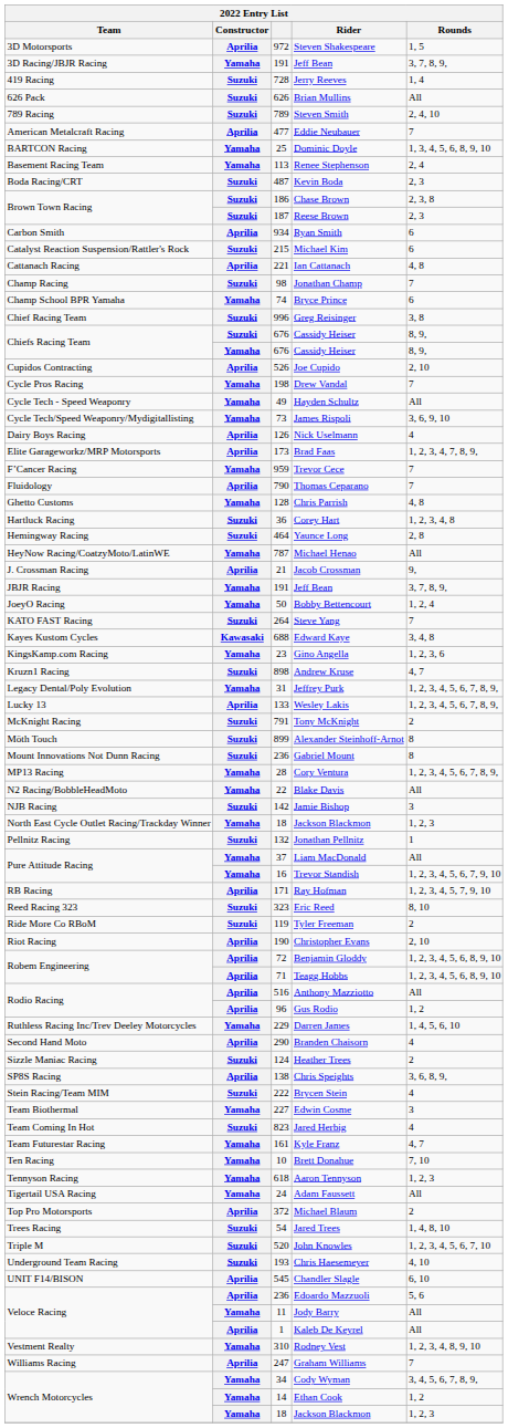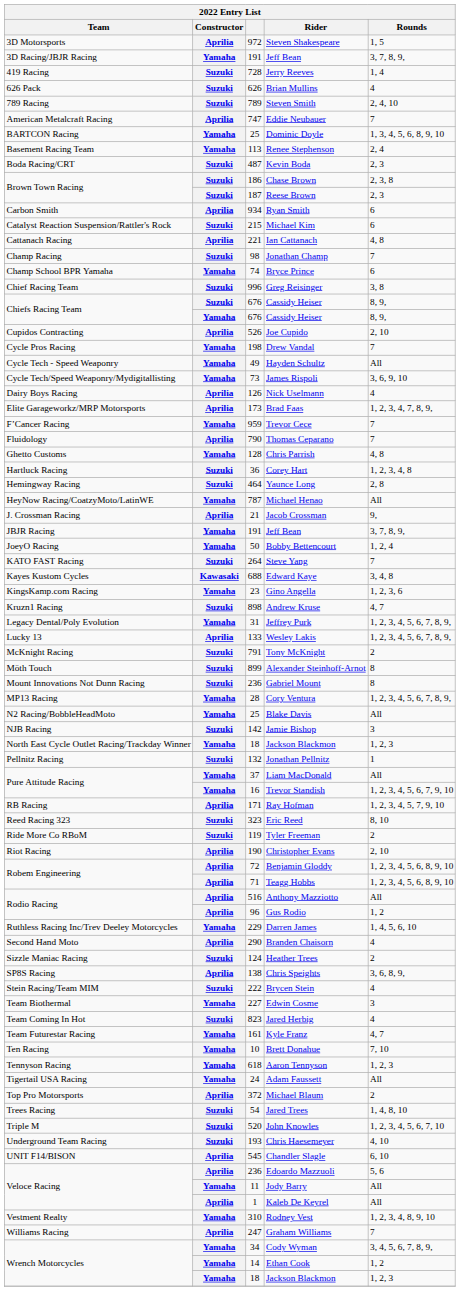 <table class="wikitable" style="font-size: 85%;">
 <tr>
 <th colspan=5>2022 Entry List</th>
 </tr>
 <tr>
 <th>Team</th>
 <th>Constructor</th>
 <th></th>
 <th>Rider</th>
 <th>Rounds</th>
 </tr>
 <tr>
 <td>3D Motorsports</td>
 <th><a href='#'>Aprilia</a></th>
 <td align=center>972</td>
 <td> <a href='#'>Steven Shakespeare</a></td>
 <td>1, 5</td>
 </tr>
 <tr>
 <td>3D Racing/JBJR Racing</td>
 <th><a href='#'>Yamaha</a></th>
 <td align=center>191</td>
 <td> <a href='#'>Jeff Bean</a></td>
 <td>3, 7, 8, 9,</td>
 </tr>
 <tr>
 <td>419 Racing</td>
 <th><a href='#'>Suzuki</a></th>
 <td align=center>728</td>
 <td> <a href='#'>Jerry Reeves</a></td>
 <td>1, 4</td>
 </tr>
 <tr>
 <td>626 Pack</td>
 <th><a href='#'>Suzuki</a></th>
 <td align=center>626</td>
 <td> <a href='#'>Brian Mullins</a></td>
-<td>All</td>
+<td>4</td>
 </tr>
 <tr>
 <td>789 Racing</td>
 <th><a href='#'>Suzuki</a></th>
 <td align=center>789</td>
 <td> <a href='#'>Steven Smith</a></td>
 <td>2, 4, 10</td>
 </tr>
 <tr>
 <td>American Metalcraft Racing</td>
 <th><a href='#'>Aprilia</a></th>
-<td align=center>477</td>
+<td align=center>747</td>
 <td> <a href='#'>Eddie Neubauer</a></td>
 <td>7</td>
 </tr>
 <tr>
 <td>BARTCON Racing</td>
 <th><a href='#'>Yamaha</a></th>
 <td align=center>25</td>
 <td> <a href='#'>Dominic Doyle</a></td>
 <td>1, 3, 4, 5, 6, 8, 9, 10</td>
 </tr>
 <tr>
 <td>Basement Racing Team</td>
 <th><a href='#'>Yamaha</a></th>
 <td align=center>113</td>
 <td> <a href='#'>Renee Stephenson</a></td>
 <td>2, 4</td>
 </tr>
 <tr>
 <td>Boda Racing/CRT</td>
 <th><a href='#'>Suzuki</a></th>
 <td align=center>487</td>
 <td> <a href='#'>Kevin Boda</a></td>
 <td>2, 3</td>
 </tr>
 <tr>
 <td rowspan=2>Brown Town Racing</td>
 <th><a href='#'>Suzuki</a></th>
 <td align=center>186</td>
 <td> <a href='#'>Chase Brown</a></td>
 <td>2, 3, 8</td>
 </tr>
 <tr>
 <th><a href='#'>Suzuki</a></th>
 <td align=center>187</td>
 <td> <a href='#'>Reese Brown</a></td>
 <td>2, 3</td>
 </tr>
 <tr>
 <td>Carbon Smith</td>
 <th><a href='#'>Aprilia</a></th>
 <td align=center>934</td>
 <td> <a href='#'>Ryan Smith</a></td>
 <td>6</td>
 </tr>
 <tr>
 <td>Catalyst Reaction Suspension/Rattler's Rock</td>
 <th><a href='#'>Suzuki</a></th>
 <td align=center>215</td>
 <td> <a href='#'>Michael Kim</a></td>
 <td>6</td>
 </tr>
 <tr>
 <td>Cattanach Racing</td>
 <th><a href='#'>Aprilia</a></th>
 <td align=center>221</td>
 <td> <a href='#'>Ian Cattanach</a></td>
 <td>4, 8</td>
 </tr>
 <tr>
 <td>Champ Racing</td>
 <th><a href='#'>Suzuki</a></th>
 <td align=center>98</td>
 <td> <a href='#'>Jonathan Champ</a></td>
 <td>7</td>
 </tr>
 <tr>
 <td>Champ School BPR Yamaha</td>
 <th><a href='#'>Yamaha</a></th>
 <td align=center>74</td>
 <td> <a href='#'>Bryce Prince</a></td>
 <td>6</td>
 </tr>
 <tr>
 <td>Chief Racing Team</td>
 <th><a href='#'>Suzuki</a></th>
 <td align=center>996</td>
 <td> <a href='#'>Greg Reisinger</a></td>
 <td>3, 8</td>
 </tr>
 <tr>
 <td rowspan=2>Chiefs Racing Team</td>
 <th><a href='#'>Suzuki</a></th>
 <td align=center>676</td>
 <td> <a href='#'>Cassidy Heiser</a></td>
 <td>8, 9,</td>
 </tr>
 <tr>
 <th><a href='#'>Yamaha</a></th>
 <td align=center>676</td>
 <td> <a href='#'>Cassidy Heiser</a></td>
 <td>8, 9,</td>
 </tr>
 <tr>
 <td>Cupidos Contracting</td>
 <th><a href='#'>Aprilia</a></th>
 <td align=center>526</td>
 <td> <a href='#'>Joe Cupido</a></td>
 <td>2, 10</td>
 </tr>
 <tr>
 <td>Cycle Pros Racing</td>
 <th><a href='#'>Yamaha</a></th>
 <td align=center>198</td>
 <td> <a href='#'>Drew Vandal</a></td>
 <td>7</td>
 </tr>
 <tr>
 <td>Cycle Tech - Speed Weaponry</td>
 <th><a href='#'>Yamaha</a></th>
 <td align=center>49</td>
 <td> <a href='#'>Hayden Schultz</a></td>
 <td>All</td>
 </tr>
 <tr>
 <td>Cycle Tech/Speed Weaponry/Mydigitallisting</td>
 <th><a href='#'>Yamaha</a></th>
 <td align=center>73</td>
 <td> <a href='#'>James Rispoli</a></td>
 <td>3, 6, 9, 10</td>
 </tr>
 <tr>
 <td>Dairy Boys Racing</td>
 <th><a href='#'>Aprilia</a></th>
 <td align=center>126</td>
 <td> <a href='#'>Nick Uselmann</a></td>
 <td>4</td>
 </tr>
 <tr>
 <td>Elite Garageworkz/MRP Motorsports</td>
 <th><a href='#'>Aprilia</a></th>
 <td align=center>173</td>
 <td> <a href='#'>Brad Faas</a></td>
 <td>1, 2, 3, 4, 7, 8, 9,</td>
 </tr>
 <tr>
 <td>F’Cancer Racing</td>
 <th><a href='#'>Yamaha</a></th>
 <td align=center>959</td>
 <td> <a href='#'>Trevor Cece</a></td>
 <td>7</td>
 </tr>
 <tr>
 <td>Fluidology</td>
 <th><a href='#'>Aprilia</a></th>
 <td align=center>790</td>
 <td> <a href='#'>Thomas Ceparano</a></td>
 <td>7</td>
 </tr>
 <tr>
 <td>Ghetto Customs</td>
 <th><a href='#'>Yamaha</a></th>
 <td align=center>128</td>
 <td> <a href='#'>Chris Parrish</a></td>
 <td>4, 8</td>
 </tr>
 <tr>
 <td>Hartluck Racing</td>
 <th><a href='#'>Suzuki</a></th>
 <td align=center>36</td>
 <td> <a href='#'>Corey Hart</a></td>
 <td>1, 2, 3, 4, 8</td>
 </tr>
 <tr>
 <td>Hemingway Racing</td>
 <th><a href='#'>Suzuki</a></th>
 <td align=center>464</td>
 <td> <a href='#'>Yaunce Long</a></td>
 <td>2, 8</td>
 </tr>
 <tr>
 <td>HeyNow Racing/CoatzyMoto/LatinWE</td>
 <th><a href='#'>Yamaha</a></th>
 <td align=center>787</td>
 <td> <a href='#'>Michael Henao</a></td>
 <td>All</td>
 </tr>
 <tr>
 <td>J. Crossman Racing</td>
 <th><a href='#'>Aprilia</a></th>
 <td align=center>21</td>
 <td> <a href='#'>Jacob Crossman</a></td>
 <td>9,</td>
 </tr>
 <tr>
 <td>JBJR Racing</td>
 <th><a href='#'>Yamaha</a></th>
 <td align=center>191</td>
 <td> <a href='#'>Jeff Bean</a></td>
 <td>3, 7, 8, 9,</td>
 </tr>
 <tr>
 <td>JoeyO Racing</td>
 <th><a href='#'>Yamaha</a></th>
 <td align=center>50</td>
 <td> <a href='#'>Bobby Bettencourt</a></td>
 <td>1, 2, 4</td>
 </tr>
 <tr>
 <td>KATO FAST Racing</td>
 <th><a href='#'>Suzuki</a></th>
 <td align=center>264</td>
 <td> <a href='#'>Steve Yang</a></td>
 <td>7</td>
 </tr>
 <tr>
 <td>Kayes Kustom Cycles</td>
 <th><a href='#'>Kawasaki</a></th>
 <td align=center>688</td>
 <td> <a href='#'>Edward Kaye</a></td>
 <td>3, 4, 8</td>
 </tr>
 <tr>
 <td>KingsKamp.com Racing</td>
 <th><a href='#'>Yamaha</a></th>
 <td align=center>23</td>
 <td> <a href='#'>Gino Angella</a></td>
 <td>1, 2, 3, 6</td>
 </tr>
 <tr>
 <td>Kruzn1 Racing</td>
 <th><a href='#'>Suzuki</a></th>
 <td align=center>898</td>
 <td> <a href='#'>Andrew Kruse</a></td>
 <td>4, 7</td>
 </tr>
 <tr>
 <td>Legacy Dental/Poly Evolution</td>
 <th><a href='#'>Yamaha</a></th>
 <td align=center>31</td>
 <td> <a href='#'>Jeffrey Purk</a></td>
 <td>1, 2, 3, 4, 5, 6, 7, 8, 9,</td>
 </tr>
 <tr>
 <td>Lucky 13</td>
 <th><a href='#'>Aprilia</a></th>
 <td align=center>133</td>
 <td> <a href='#'>Wesley Lakis</a></td>
 <td>1, 2, 3, 4, 5, 6, 7, 8, 9,</td>
 </tr>
 <tr>
 <td>McKnight Racing</td>
 <th><a href='#'>Suzuki</a></th>
 <td align=center>791</td>
 <td> <a href='#'>Tony McKnight</a></td>
 <td>2</td>
 </tr>
 <tr>
 <td>Möth Touch</td>
 <th><a href='#'>Suzuki</a></th>
 <td align=center>899</td>
 <td> <a href='#'>Alexander Steinhoff-Arnot</a></td>
 <td>8</td>
 </tr>
 <tr>
 <td>Mount Innovations Not Dunn Racing</td>
 <th><a href='#'>Suzuki</a></th>
 <td align=center>236</td>
 <td> <a href='#'>Gabriel Mount</a></td>
 <td>8</td>
 </tr>
 <tr>
 <td>MP13 Racing</td>
 <th><a href='#'>Yamaha</a></th>
 <td align=center>28</td>
 <td> <a href='#'>Cory Ventura</a></td>
 <td>1, 2, 3, 4, 5, 6, 7, 8, 9,</td>
 </tr>
 <tr>
 <td>N2 Racing/BobbleHeadMoto</td>
 <th><a href='#'>Yamaha</a></th>
-<td align=center>22</td>
+<td align=center>25</td>
 <td> <a href='#'>Blake Davis</a></td>
 <td>All</td>
 </tr>
 <tr>
 <td>NJB Racing</td>
 <th><a href='#'>Suzuki</a></th>
 <td align=center>142</td>
 <td> <a href='#'>Jamie Bishop</a></td>
 <td>3</td>
 </tr>
 <tr>
 <td>North East Cycle Outlet Racing/Trackday Winner</td>
 <th><a href='#'>Yamaha</a></th>
 <td align=center>18</td>
 <td> <a href='#'>Jackson Blackmon</a></td>
 <td>1, 2, 3</td>
 </tr>
 <tr>
 <td>Pellnitz Racing</td>
 <th><a href='#'>Suzuki</a></th>
 <td align=center>132</td>
 <td> <a href='#'>Jonathan Pellnitz</a></td>
 <td>1</td>
 </tr>
 <tr>
 <td rowspan=2>Pure Attitude Racing</td>
 <th><a href='#'>Yamaha</a></th>
 <td align=center>37</td>
 <td> <a href='#'>Liam MacDonald</a></td>
 <td>All</td>
 </tr>
 <tr>
 <th><a href='#'>Yamaha</a></th>
 <td align=center>16</td>
 <td> <a href='#'>Trevor Standish</a></td>
 <td>1, 2, 3, 4, 5, 6, 7, 9, 10</td>
 </tr>
 <tr>
 <td>RB Racing</td>
 <th><a href='#'>Aprilia</a></th>
 <td align=center>171</td>
 <td> <a href='#'>Ray Hofman</a></td>
 <td>1, 2, 3, 4, 5, 7, 9, 10</td>
 </tr>
 <tr>
 <td>Reed Racing 323</td>
 <th><a href='#'>Suzuki</a></th>
 <td align=center>323</td>
 <td> <a href='#'>Eric Reed</a></td>
 <td>8, 10</td>
 </tr>
 <tr>
 <td>Ride More Co RBoM</td>
 <th><a href='#'>Suzuki</a></th>
 <td align=center>119</td>
 <td> <a href='#'>Tyler Freeman</a></td>
 <td>2</td>
 </tr>
 <tr>
 <td>Riot Racing</td>
 <th><a href='#'>Aprilia</a></th>
 <td align=center>190</td>
 <td> <a href='#'>Christopher Evans</a></td>
 <td>2, 10</td>
 </tr>
 <tr>
 <td rowspan=2>Robem Engineering</td>
 <th><a href='#'>Aprilia</a></th>
 <td align=center>72</td>
 <td> <a href='#'>Benjamin Gloddy</a></td>
 <td>1, 2, 3, 4, 5, 6, 8, 9, 10</td>
 </tr>
 <tr>
 <th><a href='#'>Aprilia</a></th>
 <td align=center>71</td>
 <td> <a href='#'>Teagg Hobbs</a></td>
 <td>1, 2, 3, 4, 5, 6, 8, 9, 10</td>
 </tr>
 <tr>
 <td rowspan=2>Rodio Racing</td>
 <th><a href='#'>Aprilia</a></th>
 <td align=center>516</td>
 <td> <a href='#'>Anthony Mazziotto</a></td>
 <td>All</td>
 </tr>
 <tr>
 <th><a href='#'>Aprilia</a></th>
 <td align=center>96</td>
 <td> <a href='#'>Gus Rodio</a></td>
 <td>1, 2</td>
 </tr>
 <tr>
 <td>Ruthless Racing Inc/Trev Deeley Motorcycles</td>
 <th><a href='#'>Yamaha</a></th>
 <td align=center>229</td>
 <td> <a href='#'>Darren James</a></td>
 <td>1, 4, 5, 6, 10</td>
 </tr>
 <tr>
 <td>Second Hand Moto</td>
 <th><a href='#'>Aprilia</a></th>
 <td align=center>290</td>
 <td> <a href='#'>Branden Chaisorn</a></td>
 <td>4</td>
 </tr>
 <tr>
 <td>Sizzle Maniac Racing</td>
 <th><a href='#'>Suzuki</a></th>
 <td align=center>124</td>
 <td> <a href='#'>Heather Trees</a></td>
 <td>2</td>
 </tr>
 <tr>
 <td>SP8S Racing</td>
 <th><a href='#'>Aprilia</a></th>
 <td align=center>138</td>
 <td> <a href='#'>Chris Speights</a></td>
 <td>3, 6, 8, 9,</td>
 </tr>
 <tr>
 <td>Stein Racing/Team MIM</td>
 <th><a href='#'>Suzuki</a></th>
 <td align=center>222</td>
 <td> <a href='#'>Brycen Stein</a></td>
 <td>4</td>
 </tr>
 <tr>
 <td>Team Biothermal</td>
 <th><a href='#'>Yamaha</a></th>
 <td align=center>227</td>
 <td> <a href='#'>Edwin Cosme</a></td>
 <td>3</td>
 </tr>
 <tr>
 <td>Team Coming In Hot</td>
 <th><a href='#'>Suzuki</a></th>
 <td align=center>823</td>
 <td> <a href='#'>Jared Herbig</a></td>
 <td>4</td>
 </tr>
 <tr>
 <td>Team Futurestar Racing</td>
 <th><a href='#'>Yamaha</a></th>
 <td align=center>161</td>
 <td> <a href='#'>Kyle Franz</a></td>
 <td>4, 7</td>
 </tr>
 <tr>
 <td>Ten Racing</td>
 <th><a href='#'>Yamaha</a></th>
 <td align=center>10</td>
 <td> <a href='#'>Brett Donahue</a></td>
 <td>7, 10</td>
 </tr>
 <tr>
 <td>Tennyson Racing</td>
 <th><a href='#'>Yamaha</a></th>
 <td align=center>618</td>
 <td> <a href='#'>Aaron Tennyson</a></td>
 <td>1, 2, 3</td>
 </tr>
 <tr>
 <td>Tigertail USA Racing</td>
 <th><a href='#'>Yamaha</a></th>
 <td align=center>24</td>
 <td> <a href='#'>Adam Faussett</a></td>
 <td>All</td>
 </tr>
 <tr>
 <td>Top Pro Motorsports</td>
 <th><a href='#'>Aprilia</a></th>
 <td align=center>372</td>
 <td> <a href='#'>Michael Blaum</a></td>
 <td>2</td>
 </tr>
 <tr>
 <td>Trees Racing</td>
 <th><a href='#'>Suzuki</a></th>
 <td align=center>54</td>
 <td> <a href='#'>Jared Trees</a></td>
 <td>1, 4, 8, 10</td>
 </tr>
 <tr>
 <td>Triple M</td>
 <th><a href='#'>Suzuki</a></th>
 <td align=center>520</td>
 <td> <a href='#'>John Knowles</a></td>
 <td>1, 2, 3, 4, 5, 6, 7, 10</td>
 </tr>
 <tr>
 <td>Underground Team Racing</td>
 <th><a href='#'>Suzuki</a></th>
 <td align=center>193</td>
 <td> <a href='#'>Chris Haesemeyer</a></td>
 <td>4, 10</td>
 </tr>
 <tr>
 <td>UNIT F14/BISON</td>
 <th><a href='#'>Aprilia</a></th>
 <td align=center>545</td>
 <td> <a href='#'>Chandler Slagle</a></td>
 <td>6, 10</td>
 </tr>
 <tr>
 <td rowspan=3>Veloce Racing</td>
 <th><a href='#'>Aprilia</a></th>
 <td align=center>236</td>
 <td> <a href='#'>Edoardo Mazzuoli</a></td>
 <td>5, 6</td>
 </tr>
 <tr>
 <th><a href='#'>Yamaha</a></th>
 <td align=center>11</td>
 <td> <a href='#'>Jody Barry</a></td>
 <td>All</td>
 </tr>
 <tr>
 <th><a href='#'>Aprilia</a></th>
 <td align=center>1</td>
 <td> <a href='#'>Kaleb De Keyrel</a></td>
 <td>All</td>
 </tr>
 <tr>
 <td>Vestment Realty</td>
 <th><a href='#'>Yamaha</a></th>
 <td align=center>310</td>
 <td> <a href='#'>Rodney Vest</a></td>
 <td>1, 2, 3, 4, 8, 9, 10</td>
 </tr>
 <tr>
 <td>Williams Racing</td>
 <th><a href='#'>Aprilia</a></th>
 <td align=center>247</td>
 <td> <a href='#'>Graham Williams</a></td>
 <td>7</td>
 </tr>
 <tr>
 <td rowspan=3>Wrench Motorcycles</td>
 <th><a href='#'>Yamaha</a></th>
 <td align=center>34</td>
 <td> <a href='#'>Cody Wyman</a></td>
 <td>3, 4, 5, 6, 7, 8, 9,</td>
 </tr>
 <tr>
 <th><a href='#'>Yamaha</a></th>
 <td align=center>14</td>
 <td> <a href='#'>Ethan Cook</a></td>
 <td>1, 2</td>
 </tr>
 <tr>
 <th><a href='#'>Yamaha</a></th>
 <td align=center>18</td>
 <td> <a href='#'>Jackson Blackmon</a></td>
 <td>1, 2, 3</td>
 </tr>
 <tr>
 </tr>
 </table>
